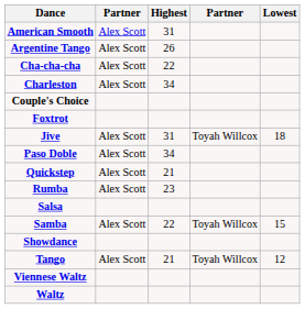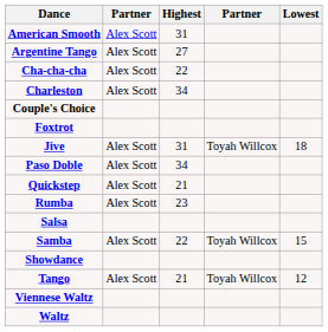 <table class="wikitable sortable collapsed">
 <tr style="text-align:Center; background:cc;">
 <th>Dance</th>
 <th>Partner</th>
 <th>Highest</th>
 <th>Partner</th>
 <th>Lowest</th>
 </tr>
 <tr style="text-align: center; background:#faf6f6">
 <td><strong><a href='#'>American Smooth</a></strong></td>
 <td><a href='#'>Alex Scott</a></td>
 <td>31</td>
 <td></td>
 <td></td>
 </tr>
 <tr style="text-align: center; background:#faf6f6">
 <td><strong><a href='#'>Argentine Tango</a></strong></td>
 <td>Alex Scott</td>
-<td>26</td>
+<td>27</td>
 <td></td>
 <td></td>
 </tr>
 <tr style="text-align: center; background:#faf6f6">
 <td><strong><a href='#'>Cha-cha-cha</a></strong></td>
 <td>Alex Scott</td>
 <td>22</td>
 <td></td>
 <td></td>
 </tr>
 <tr style="text-align: center; background:#faf6f6">
 <td><strong><a href='#'>Charleston</a></strong></td>
 <td>Alex Scott</td>
 <td>34</td>
 <td></td>
 <td></td>
 </tr>
 <tr style="text-align: center; background:#faf6f6">
 <td><strong>Couple's Choice</strong></td>
 <td></td>
 <td></td>
 <td></td>
 <td></td>
 </tr>
 <tr style="text-align: center; background:#faf6f6">
 <td><strong><a href='#'>Foxtrot</a></strong></td>
 <td></td>
 <td></td>
 <td></td>
 <td></td>
 </tr>
 <tr style="text-align: center; background:#faf6f6">
 <td><strong><a href='#'>Jive</a></strong></td>
 <td>Alex Scott</td>
 <td>31</td>
 <td>Toyah Willcox</td>
 <td>18</td>
 </tr>
 <tr style="text-align: center; background:#faf6f6">
 <td><strong><a href='#'>Paso Doble</a></strong></td>
 <td>Alex Scott</td>
 <td>34</td>
 <td></td>
 <td></td>
 </tr>
 <tr style="text-align: center; background:#faf6f6">
 <td><strong><a href='#'>Quickstep</a></strong></td>
 <td>Alex Scott</td>
 <td>21</td>
 <td></td>
 <td></td>
 </tr>
 <tr style="text-align: center; background:#faf6f6">
 <td><strong><a href='#'>Rumba</a></strong></td>
 <td>Alex Scott</td>
 <td>23</td>
 <td></td>
 <td></td>
 </tr>
 <tr style="text-align: center; background:#faf6f6">
 <td><strong><a href='#'>Salsa</a></strong></td>
 <td></td>
 <td></td>
 <td></td>
 <td></td>
 </tr>
 <tr style="text-align: center; background:#faf6f6">
 <td><strong><a href='#'>Samba</a></strong></td>
 <td>Alex Scott</td>
 <td>22</td>
 <td>Toyah Willcox</td>
 <td>15</td>
 </tr>
 <tr style="text-align: center; background:#faf6f6">
 <td><strong><a href='#'>Showdance</a></strong></td>
 <td></td>
 <td></td>
 <td></td>
 <td></td>
 </tr>
 <tr style="text-align: center; background:#faf6f6">
 <td><strong><a href='#'>Tango</a></strong></td>
 <td>Alex Scott</td>
 <td>21</td>
 <td>Toyah Willcox</td>
 <td>12</td>
 </tr>
 <tr style="text-align: center; background:#faf6f6">
 <td><strong><a href='#'>Viennese Waltz</a></strong></td>
 <td></td>
 <td></td>
 <td></td>
 <td></td>
 </tr>
 <tr style="text-align: center; background:#faf6f6">
 <td><strong><a href='#'>Waltz</a></strong></td>
 <td></td>
 <td></td>
 <td></td>
 <td></td>
 </tr>
 </table>
